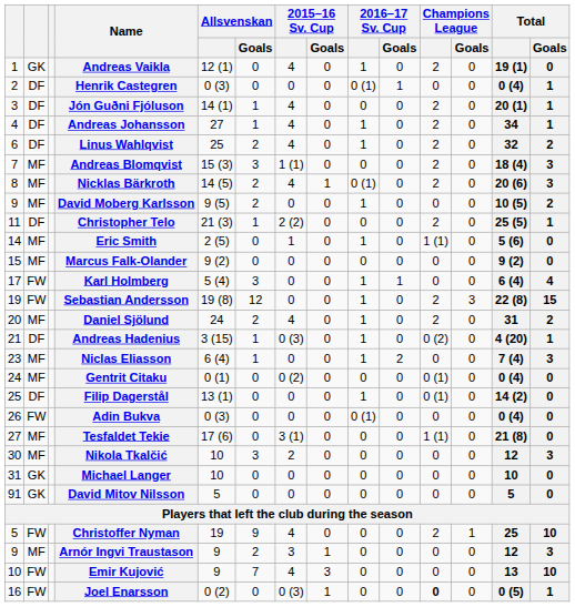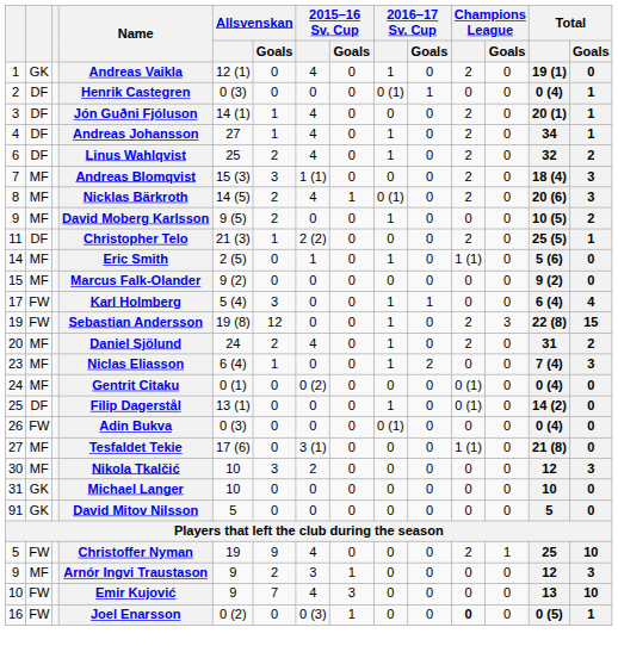 <table class="wikitable plainrowheaders" style="text-align:center">
 <tr>
 <th rowspan="2"></th>
 <th rowspan="2"></th>
 <th rowspan="2"></th>
 <th rowspan="2" style="width:180px;">Name</th>
 <th colspan="2" style="width:87px;"><a href='#'>Allsvenskan</a></th>
 <th colspan="2" style="width:87px;"><a href='#'>2015–16<br>Sv. Cup</a></th>
 <th colspan="2" style="width:87px;"><a href='#'>2016–17<br>Sv. Cup</a></th>
 <th colspan="2" style="width:87px;"><a href='#'>Champions League</a></th>
 <th colspan="2" style="width:87px;">Total</th>
 </tr>
 <tr>
 <th></th>
 <th>Goals</th>
 <th></th>
 <th>Goals</th>
 <th></th>
 <th>Goals</th>
 <th></th>
 <th>Goals</th>
 <th></th>
 <th>Goals</th>
 </tr>
 <tr>
 <td>1</td>
 <td>GK</td>
 <td></td>
 <th scope="row"><a href='#'>Andreas Vaikla</a><br></th>
 <td>12 (1)</td>
 <td>0<br></td>
 <td>4</td>
 <td>0<br></td>
 <td>1</td>
 <td>0<br></td>
 <td>2</td>
 <td>0<br></td>
 <th>19 (1)</th>
 <th>0</th>
 </tr>
 <tr>
 <td>2</td>
 <td>DF</td>
 <td></td>
 <th scope="row"><a href='#'>Henrik Castegren</a><br></th>
 <td>0 (3)</td>
 <td>0<br></td>
 <td>0</td>
 <td>0<br></td>
 <td>0 (1)</td>
 <td>1<br></td>
 <td>0</td>
 <td>0<br></td>
 <th>0 (4)</th>
 <th>1</th>
 </tr>
 <tr>
 <td>3</td>
 <td>DF</td>
 <td></td>
 <th scope="row"><a href='#'>Jón Guðni Fjóluson</a><br></th>
 <td>14 (1)</td>
 <td>1<br></td>
 <td>4</td>
 <td>0<br></td>
 <td>0</td>
 <td>0<br></td>
 <td>2</td>
 <td>0<br></td>
 <th>20 (1)</th>
 <th>1</th>
 </tr>
 <tr>
 <td>4</td>
 <td>DF</td>
 <td></td>
 <th scope="row"><a href='#'>Andreas Johansson</a><br></th>
 <td>27</td>
 <td>1<br></td>
 <td>4</td>
 <td>0<br></td>
 <td>1</td>
 <td>0<br></td>
 <td>2</td>
 <td>0<br></td>
 <th>34</th>
 <th>1</th>
 </tr>
 <tr>
 <td>6</td>
 <td>DF</td>
 <td></td>
 <th scope="row"><a href='#'>Linus Wahlqvist</a><br></th>
 <td>25</td>
 <td>2<br></td>
 <td>4</td>
 <td>0<br></td>
 <td>1</td>
 <td>0<br></td>
 <td>2</td>
 <td>0<br></td>
 <th>32</th>
 <th>2</th>
 </tr>
 <tr>
 <td>7</td>
 <td>MF</td>
 <td></td>
 <th scope="row"><a href='#'>Andreas Blomqvist</a><br></th>
 <td>15 (3)</td>
 <td>3<br></td>
 <td>1 (1)</td>
 <td>0<br></td>
 <td>0</td>
 <td>0<br></td>
 <td>2</td>
 <td>0<br></td>
 <th>18 (4)</th>
 <th>3</th>
 </tr>
 <tr>
 <td>8</td>
 <td>MF</td>
 <td></td>
 <th scope="row"><a href='#'>Nicklas Bärkroth</a><br></th>
 <td>14 (5)</td>
 <td>2<br></td>
 <td>4</td>
 <td>1<br></td>
 <td>0 (1)</td>
 <td>0<br></td>
 <td>2</td>
 <td>0<br></td>
 <th>20 (6)</th>
 <th>3</th>
 </tr>
 <tr>
 <td>9</td>
 <td>MF</td>
 <td></td>
 <th scope="row"><a href='#'>David Moberg Karlsson</a><br></th>
 <td>9 (5)</td>
 <td>2<br></td>
 <td>0</td>
 <td>0<br></td>
 <td>1</td>
 <td>0<br></td>
 <td>0</td>
 <td>0<br></td>
 <th>10 (5)</th>
 <th>2</th>
 </tr>
 <tr>
 <td>11</td>
 <td>DF</td>
 <td></td>
 <th scope="row"><a href='#'>Christopher Telo</a><br></th>
 <td>21 (3)</td>
 <td>1<br></td>
 <td>2 (2)</td>
 <td>0<br></td>
 <td>0</td>
 <td>0<br></td>
 <td>2</td>
 <td>0<br></td>
 <th>25 (5)</th>
 <th>1</th>
 </tr>
 <tr>
 <td>14</td>
 <td>MF</td>
 <td></td>
 <th scope="row"><a href='#'>Eric Smith</a><br></th>
 <td>2 (5)</td>
 <td>0<br></td>
 <td>1</td>
 <td>0<br></td>
 <td>1</td>
 <td>0<br></td>
 <td>1 (1)</td>
 <td>0<br></td>
 <th>5 (6)</th>
 <th>0</th>
 </tr>
 <tr>
 <td>15</td>
 <td>MF</td>
 <td></td>
 <th scope="row"><a href='#'>Marcus Falk-Olander</a><br></th>
 <td>9 (2)</td>
 <td>0<br></td>
 <td>0</td>
 <td>0<br></td>
 <td>0</td>
 <td>0<br></td>
 <td>0</td>
 <td>0<br></td>
 <th>9 (2)</th>
 <th>0</th>
 </tr>
 <tr>
 <td>17</td>
 <td>FW</td>
 <td></td>
 <th scope="row"><a href='#'>Karl Holmberg</a><br></th>
 <td>5 (4)</td>
 <td>3<br></td>
 <td>0</td>
 <td>0<br></td>
 <td>1</td>
 <td>1<br></td>
 <td>0</td>
 <td>0<br></td>
 <th>6 (4)</th>
 <th>4</th>
 </tr>
 <tr>
 <td>19</td>
 <td>FW</td>
 <td></td>
 <th scope="row"><a href='#'>Sebastian Andersson</a><br></th>
 <td>19 (8)</td>
 <td>12<br></td>
 <td>0</td>
 <td>0<br></td>
 <td>1</td>
 <td>0<br></td>
 <td>2</td>
 <td>3<br></td>
 <th>22 (8)</th>
 <th>15</th>
 </tr>
 <tr>
 <td>20</td>
 <td>MF</td>
 <td></td>
 <th scope="row"><a href='#'>Daniel Sjölund</a><br></th>
 <td>24</td>
 <td>2<br></td>
 <td>4</td>
 <td>0<br></td>
 <td>1</td>
 <td>0<br></td>
 <td>2</td>
 <td>0<br></td>
 <th>31</th>
 <th>2</th>
 </tr>
 <tr>
-<td>21</td>
-<td>DF</td>
-<td></td>
-<th scope="row"><a href='#'>Andreas Hadenius</a><br></th>
-<td>3 (15)</td>
-<td>1<br></td>
-<td>0 (3)</td>
-<td>0<br></td>
-<td>1</td>
-<td>0<br></td>
-<td>0 (2)</td>
-<td>0<br></td>
-<th>4 (20)</th>
-<th>1</th>
-</tr>
-<tr>
 <td>23</td>
 <td>MF</td>
 <td></td>
 <th scope="row"><a href='#'>Niclas Eliasson</a><br></th>
 <td>6 (4)</td>
 <td>1<br></td>
 <td>0</td>
 <td>0<br></td>
 <td>1</td>
 <td>2<br></td>
 <td>0</td>
 <td>0<br></td>
 <th>7 (4)</th>
 <th>3</th>
 </tr>
 <tr>
 <td>24</td>
 <td>MF</td>
 <td></td>
 <th scope="row"><a href='#'>Gentrit Citaku</a><br></th>
 <td>0 (1)</td>
 <td>0<br></td>
 <td>0 (2)</td>
 <td>0<br></td>
 <td>0</td>
 <td>0<br></td>
 <td>0 (1)</td>
 <td>0<br></td>
 <th>0 (4)</th>
 <th>0</th>
 </tr>
 <tr>
 <td>25</td>
 <td>DF</td>
 <td></td>
 <th scope="row"><a href='#'>Filip Dagerstål</a><br></th>
 <td>13 (1)</td>
 <td>0<br></td>
 <td>0</td>
 <td>0<br></td>
 <td>1</td>
 <td>0<br></td>
 <td>0 (1)</td>
 <td>0<br></td>
 <th>14 (2)</th>
 <th>0</th>
 </tr>
 <tr>
 <td>26</td>
 <td>FW</td>
 <td></td>
 <th scope="row"><a href='#'>Adin Bukva</a><br></th>
 <td>0 (3)</td>
 <td>0<br></td>
 <td>0</td>
 <td>0<br></td>
 <td>0 (1)</td>
 <td>0<br></td>
 <td>0</td>
 <td>0<br></td>
 <th>0 (4)</th>
 <th>0</th>
 </tr>
 <tr>
 <td>27</td>
 <td>MF</td>
 <td></td>
 <th scope="row"><a href='#'>Tesfaldet Tekie</a><br></th>
 <td>17 (6)</td>
 <td>0<br></td>
 <td>3 (1)</td>
 <td>0<br></td>
 <td>0</td>
 <td>0<br></td>
 <td>1 (1)</td>
 <td>0<br></td>
 <th>21 (8)</th>
 <th>0</th>
 </tr>
 <tr>
 <td>30</td>
 <td>MF</td>
 <td></td>
 <th scope="row"><a href='#'>Nikola Tkalčić</a><br></th>
 <td>10</td>
 <td>3<br></td>
 <td>2</td>
 <td>0<br></td>
 <td>0</td>
 <td>0<br></td>
 <td>0</td>
 <td>0<br></td>
 <th>12</th>
 <th>3</th>
 </tr>
 <tr>
 <td>31</td>
 <td>GK</td>
 <td></td>
 <th scope="row"><a href='#'>Michael Langer</a><br></th>
 <td>10</td>
 <td>0<br></td>
 <td>0</td>
 <td>0<br></td>
 <td>0</td>
 <td>0<br></td>
 <td>0</td>
 <td>0<br></td>
 <th>10</th>
 <th>0</th>
 </tr>
 <tr>
 <td>91</td>
 <td>GK</td>
 <td></td>
 <th scope="row"><a href='#'>David Mitov Nilsson</a><br></th>
 <td>5</td>
 <td>0<br></td>
 <td>0</td>
 <td>0<br></td>
 <td>0</td>
 <td>0<br></td>
 <td>0</td>
 <td>0<br></td>
 <th>5</th>
 <th>0</th>
 </tr>
 <tr>
 <th colspan="14">Players that left the club during the season</th>
 </tr>
 <tr>
 <td>5</td>
 <td>FW</td>
 <td></td>
 <th scope="row"><a href='#'>Christoffer Nyman</a><br></th>
 <td>19</td>
 <td>9<br></td>
 <td>4</td>
 <td>0<br></td>
 <td>0</td>
 <td>0<br></td>
 <td>2</td>
 <td>1<br></td>
 <th>25</th>
 <th>10</th>
 </tr>
 <tr>
 <td>9</td>
 <td>MF</td>
 <td></td>
 <th scope="row"><a href='#'>Arnór Ingvi Traustason</a><br></th>
 <td>9</td>
 <td>2<br></td>
 <td>3</td>
 <td>1<br></td>
 <td>0</td>
 <td>0<br></td>
 <td>0</td>
 <td>0<br></td>
 <th>12</th>
 <th>3</th>
 </tr>
 <tr>
 <td>10</td>
 <td>FW</td>
 <td></td>
 <th scope="row"><a href='#'>Emir Kujović</a><br></th>
 <td>9</td>
 <td>7<br></td>
 <td>4</td>
 <td>3<br></td>
 <td>0</td>
 <td>0<br></td>
 <td>0</td>
 <td>0<br></td>
 <th>13</th>
 <th>10</th>
 </tr>
 <tr>
 <td>16</td>
 <td>FW</td>
 <td></td>
 <th scope="row"><a href='#'>Joel Enarsson</a><br></th>
 <td>0 (2)</td>
 <td>0<br></td>
 <td>0 (3)</td>
 <td>1<br></td>
 <td>0</td>
 <td>0<br></td>
 <td><strong>0</strong></td>
 <td>0<br></td>
 <th>0 (5)</th>
 <th>1</th>
 </tr>
 </table>
